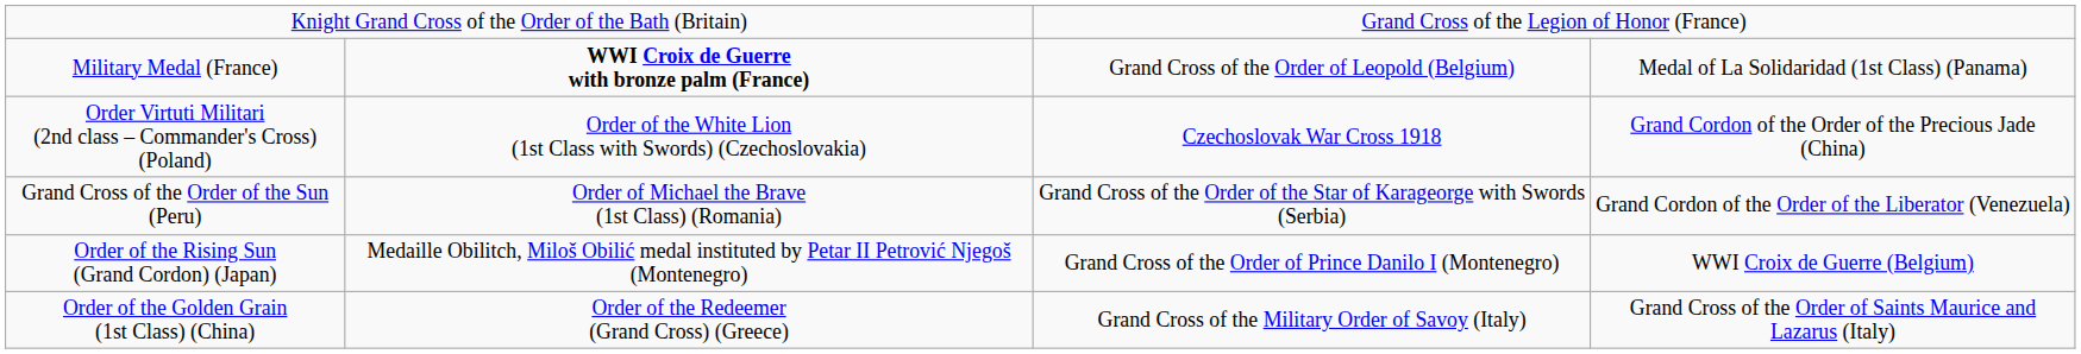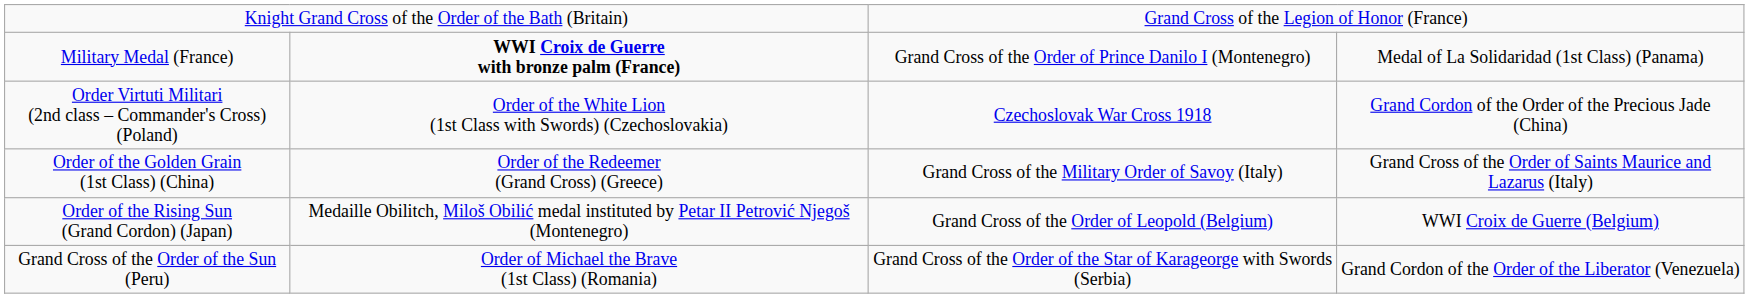 <table class="wikitable sortable" style="text-align: center;">
 <tr>
 <td colspan="2"><a href='#'>Knight Grand Cross</a> of the <a href='#'>Order of the Bath</a> (Britain)</td>
 <td colspan="2"><a href='#'>Grand Cross</a> of the <a href='#'>Legion of Honor</a> (France)</td>
 </tr>
 <tr>
 <td><a href='#'>Military Medal</a> (France)</td>
 <td><strong>WWI <a href='#'>Croix de Guerre</a><br>with bronze palm (France)</strong></td>
-<td>Grand Cross of the <a href='#'>Order of Leopold (Belgium)</a></td>
+<td>Grand Cross of the <a href='#'>Order of Prince Danilo I</a> (Montenegro)</td>
 <td>Medal of La Solidaridad (1st Class) (Panama)</td>
 </tr>
 <tr>
 <td><a href='#'>Order Virtuti Militari</a><br>(2nd class – Commander's Cross) (Poland)</td>
 <td><a href='#'>Order of the White Lion</a><br>(1st Class with Swords) (Czechoslovakia)</td>
 <td><a href='#'>Czechoslovak War Cross 1918</a></td>
 <td><a href='#'>Grand Cordon</a> of the Order of the Precious Jade (China)</td>
 </tr>
 <tr>
+<td><a href='#'>Order of the Golden Grain</a><br>(1st Class) (China)</td>
+<td><a href='#'>Order of the Redeemer</a><br>(Grand Cross) (Greece)</td>
+<td>Grand Cross of the <a href='#'>Military Order of Savoy</a> (Italy)</td>
+<td>Grand Cross of the <a href='#'>Order of Saints Maurice and Lazarus</a> (Italy)</td>
+</tr>
+<tr>
+<td><a href='#'>Order of the Rising Sun</a><br>(Grand Cordon) (Japan)</td>
+<td>Medaille Obilitch, <a href='#'>Miloš Obilić</a> medal instituted by <a href='#'>Petar II Petrović Njegoš</a> (Montenegro)</td>
+<td>Grand Cross of the <a href='#'>Order of Leopold (Belgium)</a></td>
+<td>WWI <a href='#'>Croix de Guerre (Belgium)</a></td>
+</tr>
+<tr>
 <td>Grand Cross of the <a href='#'>Order of the Sun</a> (Peru)</td>
 <td><a href='#'>Order of Michael the Brave</a><br>(1st Class) (Romania)</td>
 <td>Grand Cross of the <a href='#'>Order of the Star of Karageorge</a> with Swords (Serbia)</td>
 <td>Grand Cordon of the <a href='#'>Order of the Liberator</a> (Venezuela)</td>
 </tr>
-<tr>
-<td><a href='#'>Order of the Rising Sun</a><br>(Grand Cordon) (Japan)</td>
-<td>Medaille Obilitch, <a href='#'>Miloš Obilić</a> medal instituted by <a href='#'>Petar II Petrović Njegoš</a> (Montenegro)</td>
-<td>Grand Cross of the <a href='#'>Order of Prince Danilo I</a> (Montenegro)</td>
-<td>WWI <a href='#'>Croix de Guerre (Belgium)</a></td>
-</tr>
-<tr>
-<td><a href='#'>Order of the Golden Grain</a><br>(1st Class) (China)</td>
-<td><a href='#'>Order of the Redeemer</a><br>(Grand Cross) (Greece)</td>
-<td>Grand Cross of the <a href='#'>Military Order of Savoy</a> (Italy)</td>
-<td>Grand Cross of the <a href='#'>Order of Saints Maurice and Lazarus</a> (Italy)</td>
-</tr>
 </table>
